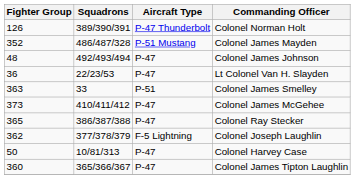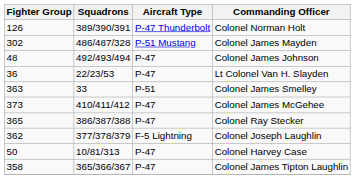 <table class="wikitable">
 <tr>
 <th>Fighter Group</th>
 <th>Squadrons</th>
 <th>Aircraft Type</th>
 <th>Commanding Officer</th>
 </tr>
 <tr>
 <td>126</td>
 <td>389/390/391</td>
 <td><a href='#'>P-47 Thunderbolt</a></td>
 <td>Colonel Norman Holt</td>
 </tr>
 <tr>
-<td>352</td>
+<td>302</td>
 <td>486/487/328</td>
 <td><a href='#'>P-51 Mustang</a></td>
 <td>Colonel James Mayden</td>
 </tr>
 <tr>
 <td>48</td>
 <td>492/493/494</td>
 <td>P-47</td>
 <td>Colonel James Johnson</td>
 </tr>
 <tr>
 <td>36</td>
 <td>22/23/53</td>
 <td>P-47</td>
 <td>Lt Colonel Van H. Slayden</td>
 </tr>
 <tr>
 <td>363</td>
 <td>33</td>
 <td>P-51</td>
 <td>Colonel James Smelley</td>
 </tr>
 <tr>
 <td>373</td>
 <td>410/411/412</td>
 <td>P-47</td>
 <td>Colonel James McGehee</td>
 </tr>
 <tr>
 <td>365</td>
 <td>386/387/388</td>
 <td>P-47</td>
 <td>Colonel Ray Stecker</td>
 </tr>
 <tr>
 <td>362</td>
 <td>377/378/379</td>
 <td>F-5 Lightning</td>
 <td>Colonel Joseph Laughlin</td>
 </tr>
 <tr>
 <td>50</td>
 <td>10/81/313</td>
 <td>P-47</td>
 <td>Colonel Harvey Case</td>
 </tr>
 <tr>
-<td>360</td>
+<td>358</td>
 <td>365/366/367</td>
 <td>P-47</td>
 <td>Colonel James Tipton Laughlin</td>
 </tr>
 <tr>
 </tr>
 </table>
